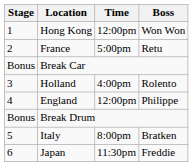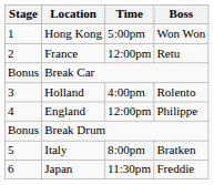 <table class="wikitable">
 <tr valign="top">
 <th>Stage</th>
 <th>Location</th>
 <th>Time</th>
 <th>Boss</th>
 </tr>
 <tr>
 <td>1</td>
 <td>Hong Kong</td>
-<td>12:00pm</td>
+<td>5:00pm</td>
 <td>Won Won</td>
 </tr>
 <tr>
 <td>2</td>
 <td>France</td>
-<td>5:00pm</td>
+<td>12:00pm</td>
 <td>Retu</td>
 </tr>
 <tr>
 <td>Bonus</td>
 <td colspan="3">Break Car</td>
 </tr>
 <tr>
 <td>3</td>
 <td>Holland</td>
 <td>4:00pm</td>
 <td>Rolento</td>
 </tr>
 <tr>
 <td>4</td>
 <td>England</td>
 <td>12:00pm</td>
 <td>Philippe</td>
 </tr>
 <tr>
 <td>Bonus</td>
 <td colspan="3">Break Drum</td>
 </tr>
 <tr>
 <td>5</td>
 <td>Italy</td>
 <td>8:00pm</td>
 <td>Bratken</td>
 </tr>
 <tr>
 <td>6</td>
 <td>Japan</td>
 <td>11:30pm</td>
 <td>Freddie</td>
 </tr>
 </table>
